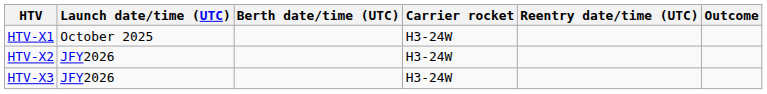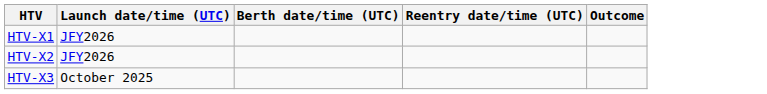 <table class="wikitable">
 <tr>
 <th>HTV</th>
 <th>Launch date/time (<a href='#'>UTC</a>)</th>
 <th>Berth date/time (UTC)</th>
-<th>Carrier rocket</th>
 <th>Reentry date/time (UTC)</th>
 <th>Outcome</th>
 </tr>
 <tr>
 <td><a href='#'>HTV-X1</a></td>
-<td> October 2025</td>
+<td><a href='#'>JFY</a>2026</td>
 <td></td>
-<td>H3-24W</td>
 <td></td>
 <td></td>
 </tr>
 <tr>
 <td><a href='#'>HTV-X2</a></td>
 <td><a href='#'>JFY</a>2026</td>
 <td></td>
-<td>H3-24W</td>
 <td></td>
 <td></td>
 </tr>
 <tr>
 <td><a href='#'>HTV-X3</a></td>
-<td><a href='#'>JFY</a>2026</td>
+<td> October 2025</td>
 <td></td>
-<td>H3-24W</td>
 <td></td>
 <td></td>
 </tr>
 </table>
